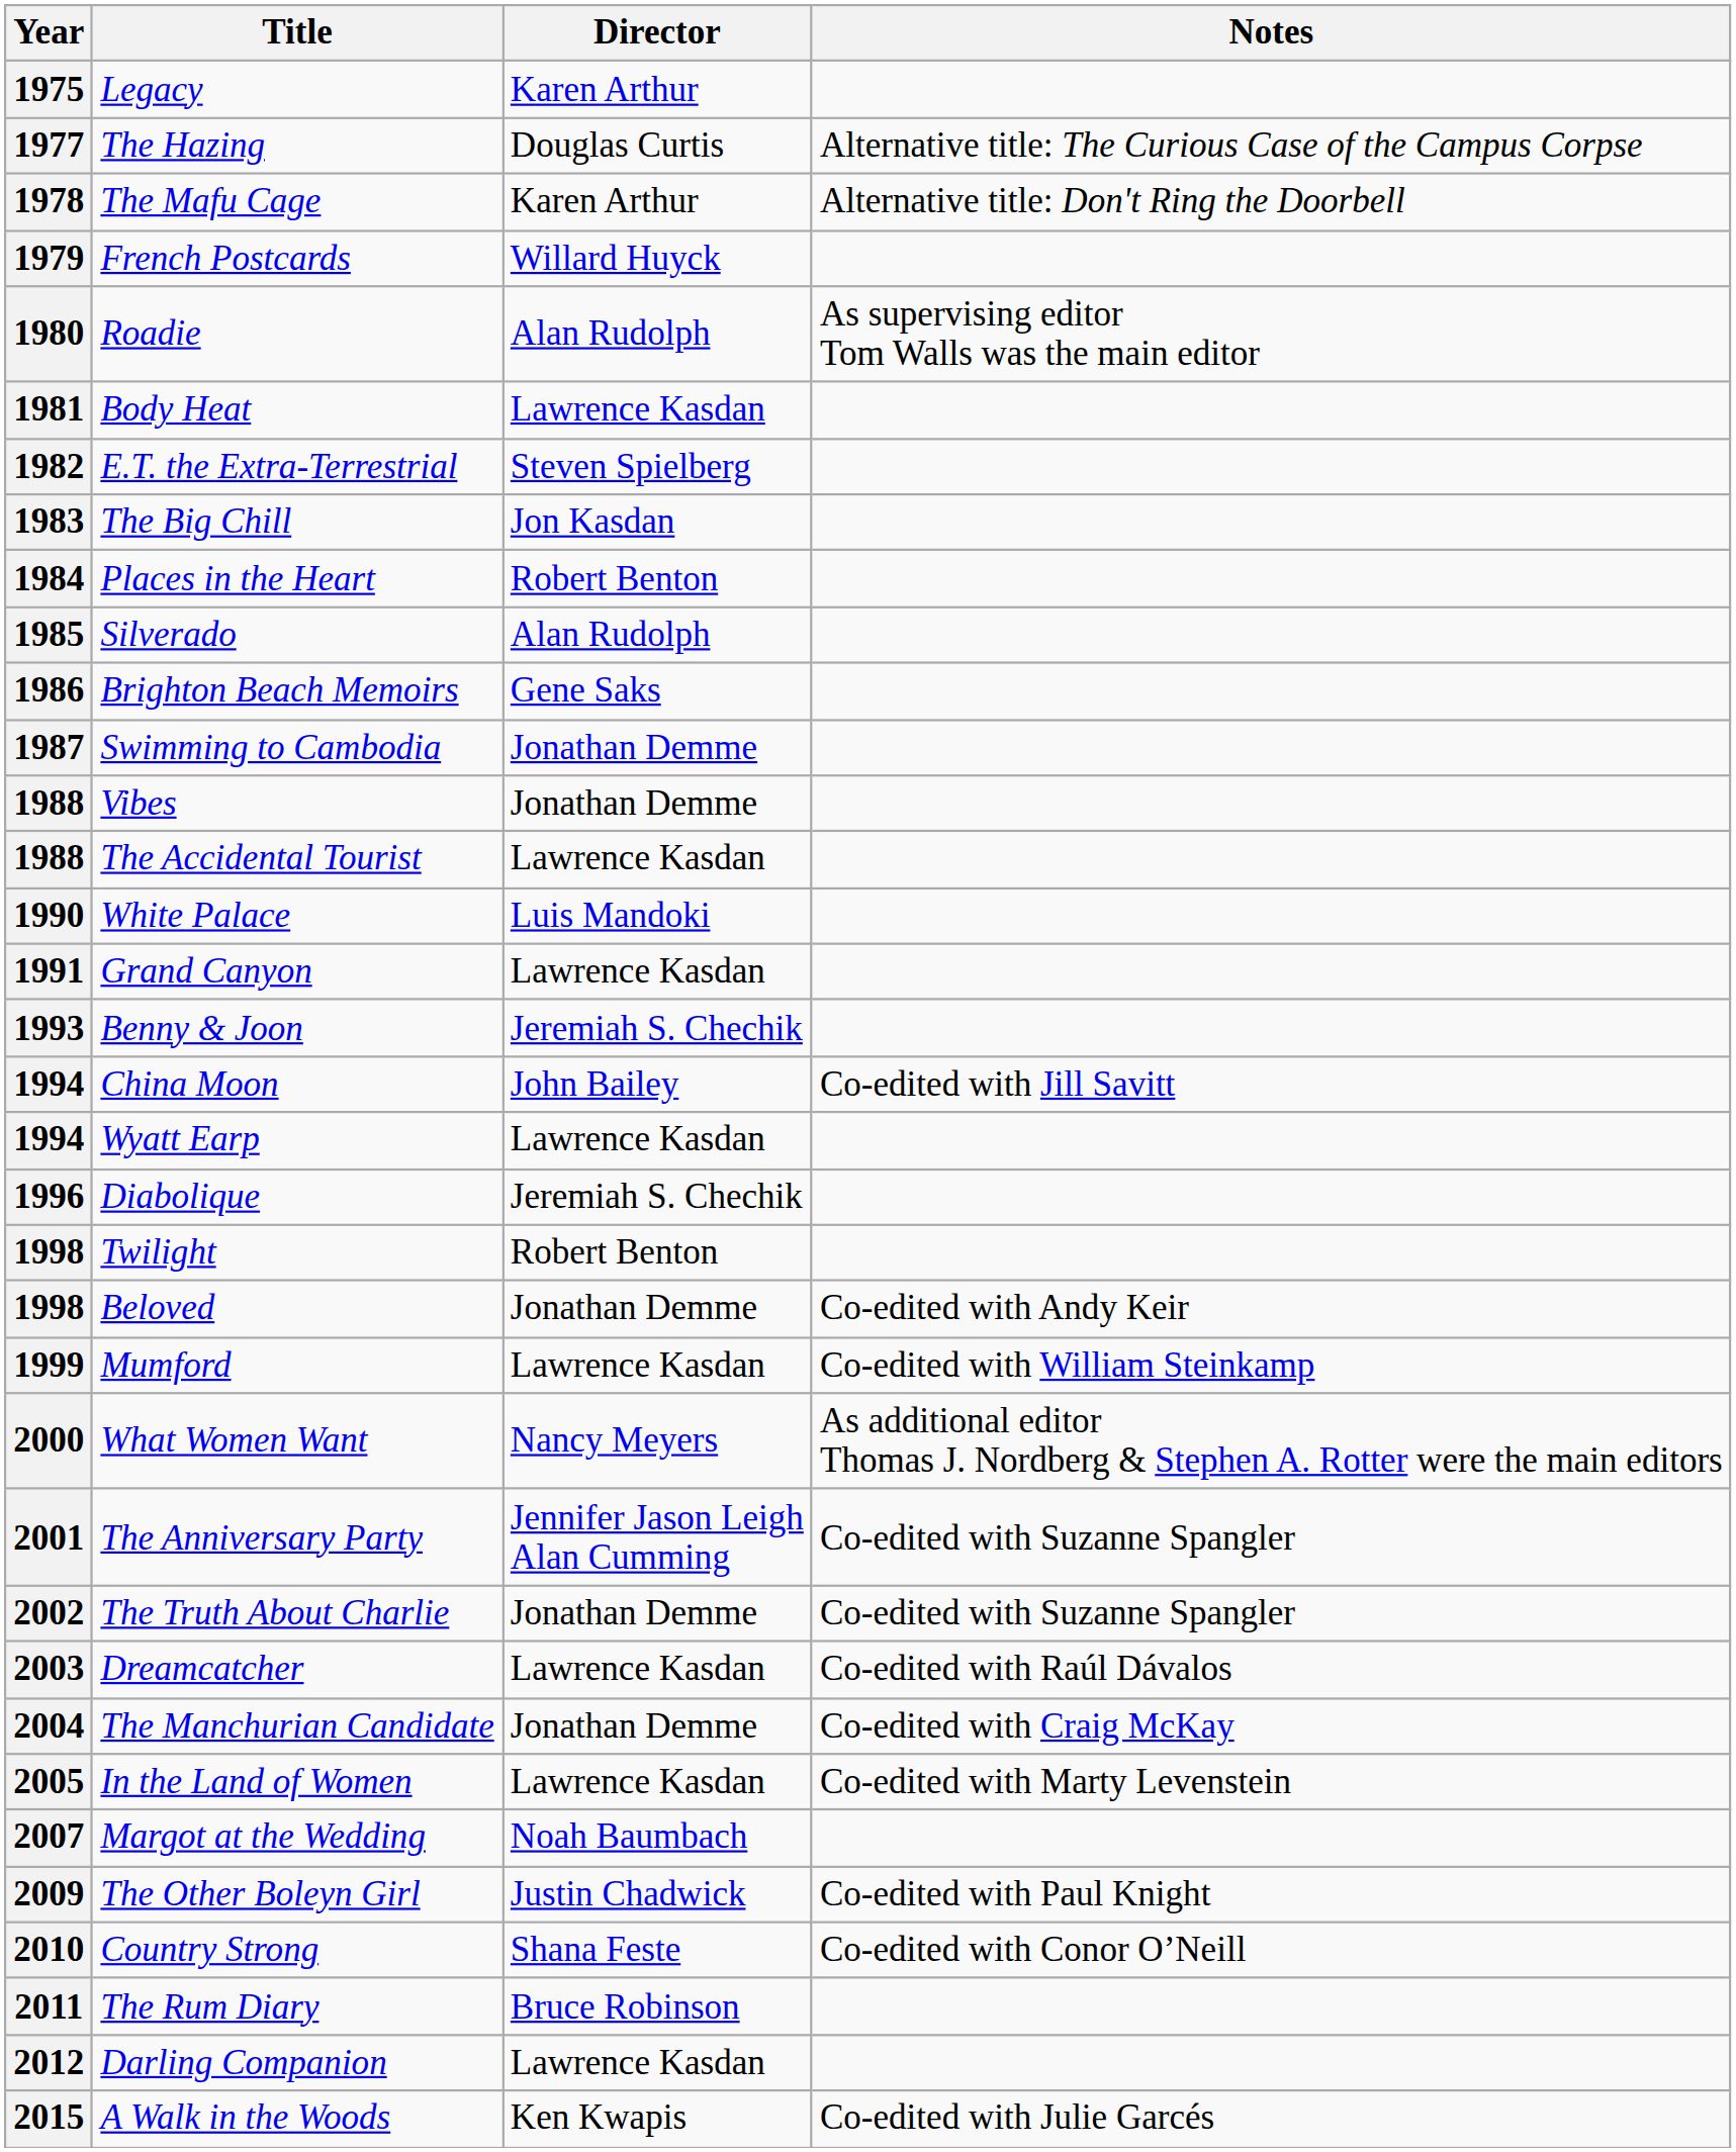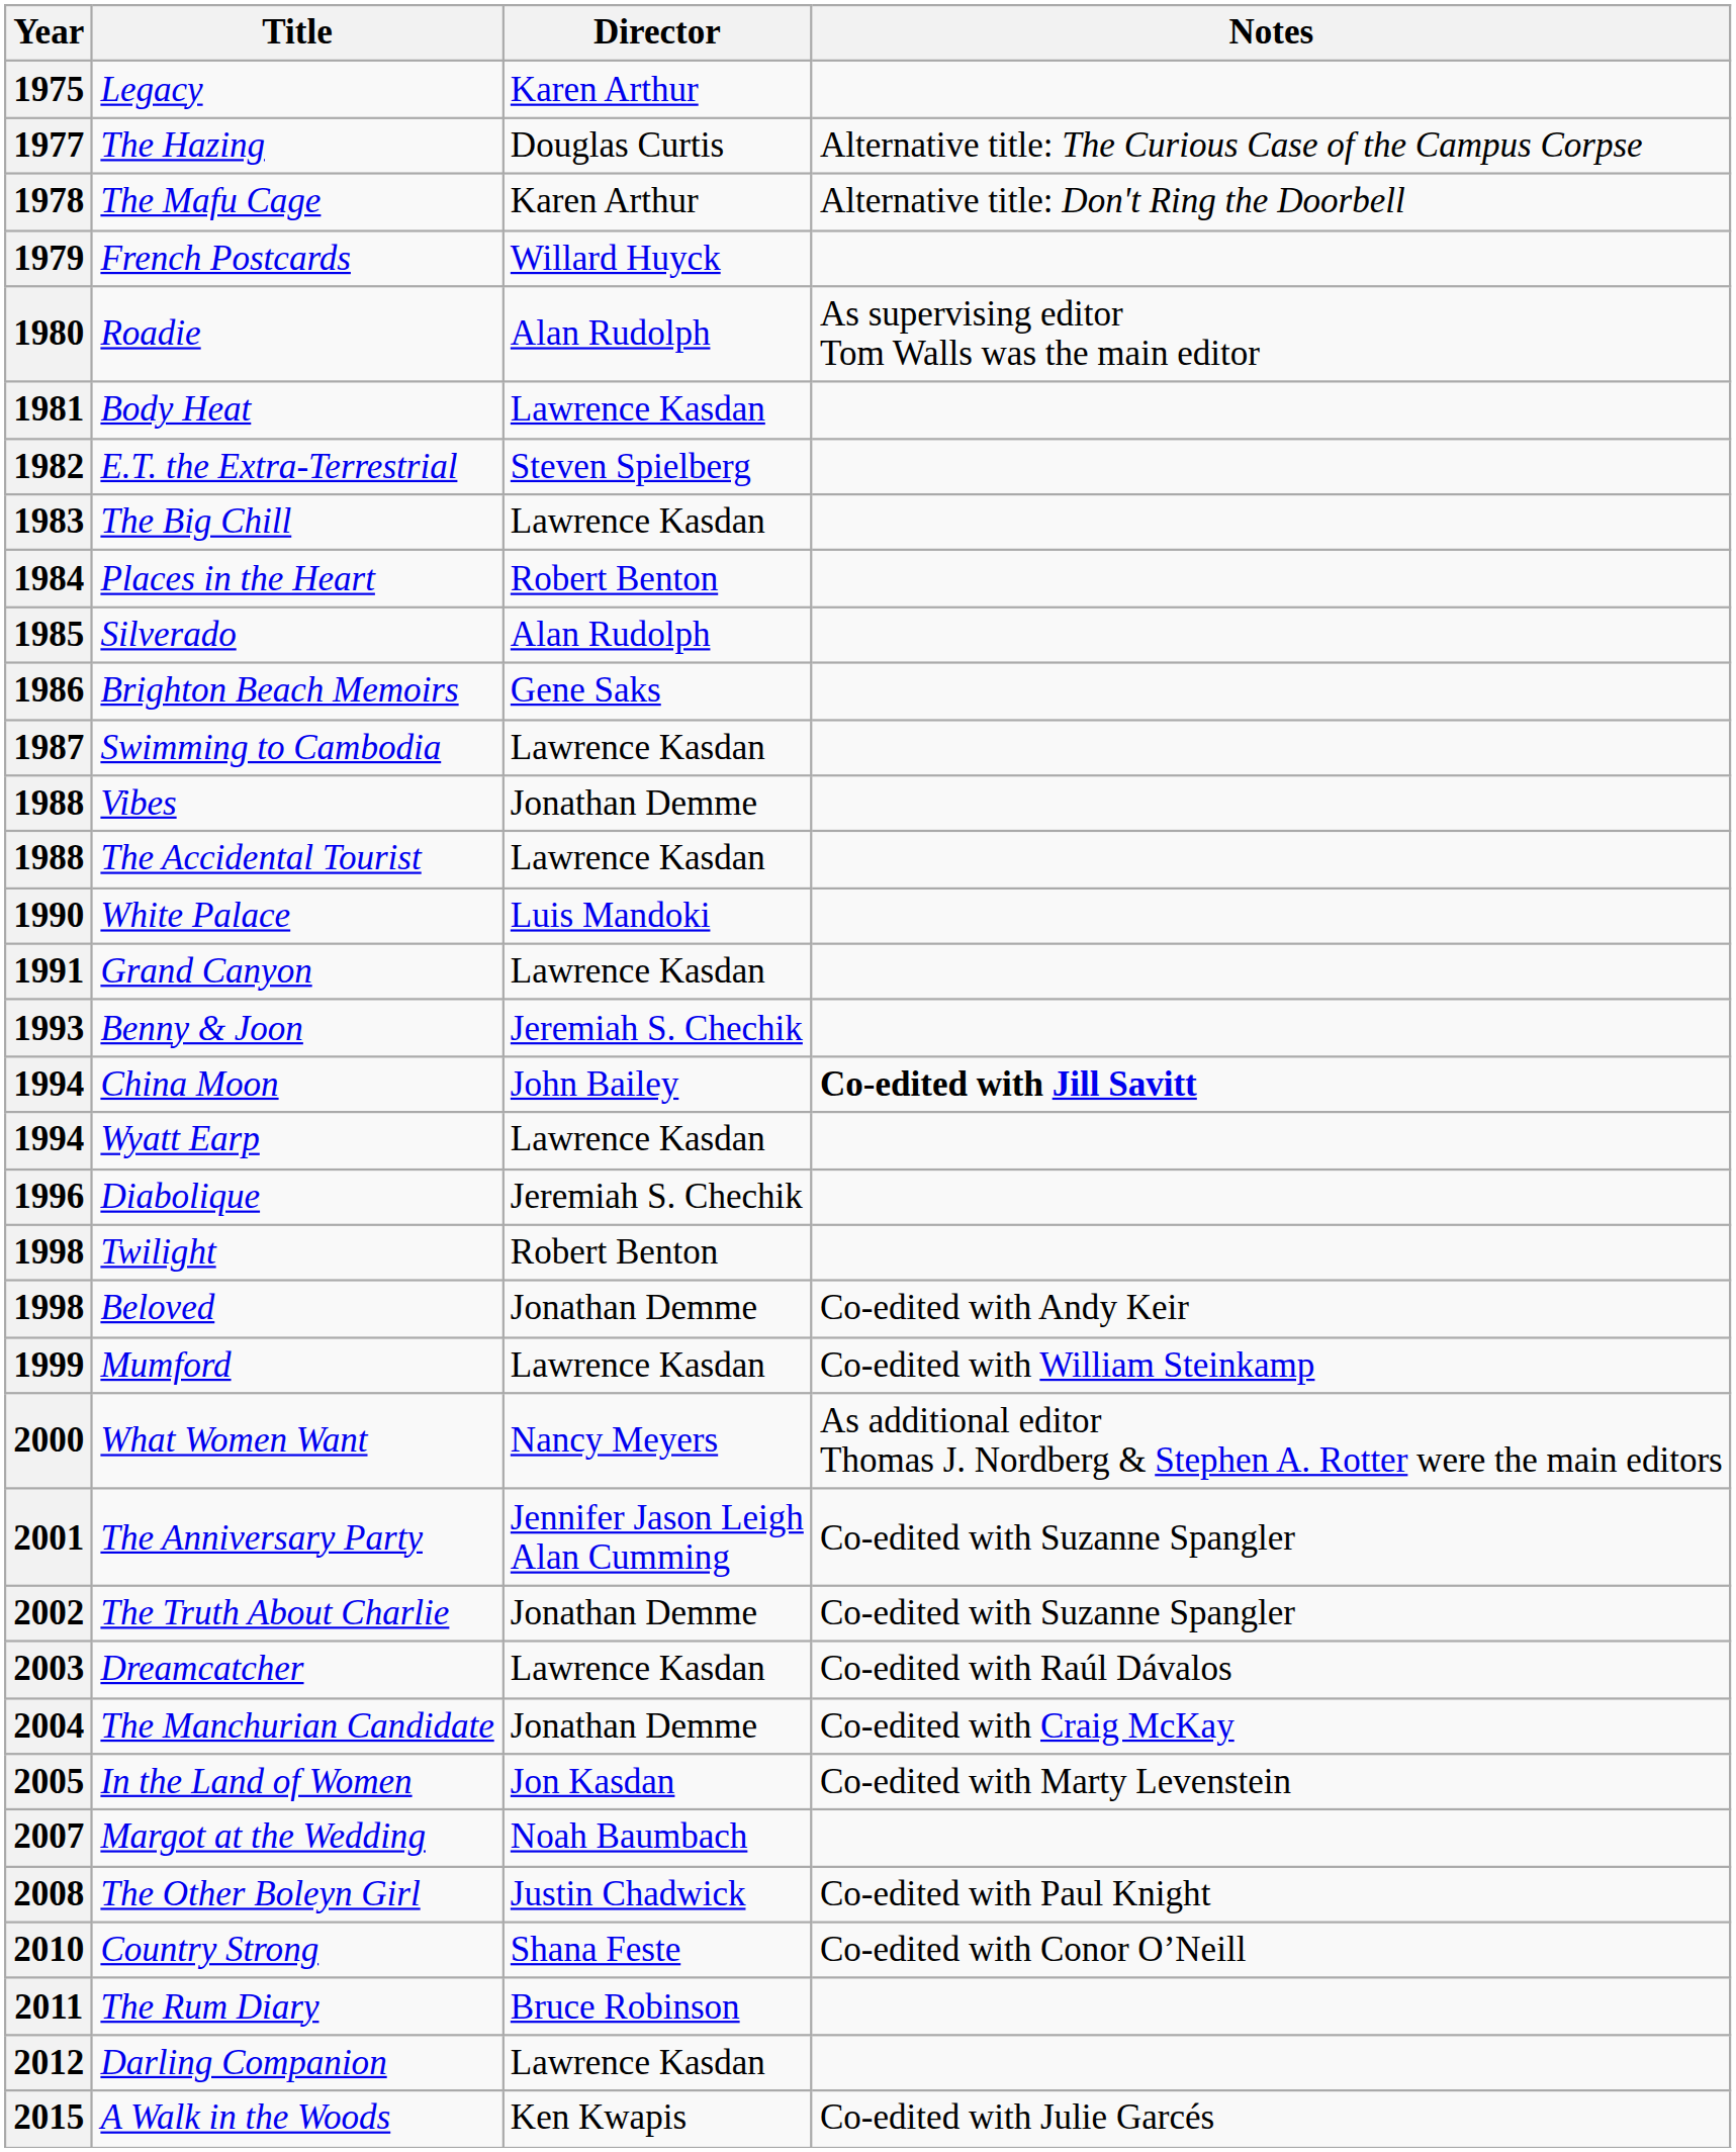 <table class="wikitable sortable plainrowheaders">
 <tr>
 <th scope="col">Year</th>
 <th scope="col">Title</th>
 <th scope="col">Director</th>
 <th scope="col" class="unsortable">Notes</th>
 </tr>
 <tr>
 <th scope="row">1975</th>
 <td><em><a href='#'>Legacy</a></em></td>
 <td data-sort-value="Arthur, Karen"><a href='#'>Karen Arthur</a></td>
 <td></td>
 </tr>
 <tr>
 <th scope="row">1977</th>
 <td data-sort-value="Hazing, The"><em><a href='#'>The Hazing</a></em></td>
 <td data-sort-value="Curtis, Douglas">Douglas Curtis</td>
 <td>Alternative title: <em>The Curious Case of the Campus Corpse</em></td>
 </tr>
 <tr>
 <th scope="row">1978</th>
 <td data-sort-value="Mafu Cage, The"><em><a href='#'>The Mafu Cage</a></em></td>
 <td data-sort-value="Arthur, Karen">Karen Arthur</td>
 <td>Alternative title: <em>Don't Ring the Doorbell</em></td>
 </tr>
 <tr>
 <th scope="row">1979</th>
 <td><em><a href='#'>French Postcards</a></em></td>
 <td data-sort-value="Huyck, Willard"><a href='#'>Willard Huyck</a></td>
 <td></td>
 </tr>
 <tr>
 <th scope="row">1980</th>
 <td><em><a href='#'>Roadie</a></em></td>
 <td data-sort-value="Rudolph, Alan"><a href='#'>Alan Rudolph</a></td>
 <td>As supervising editor<br>Tom Walls was the main editor</td>
 </tr>
 <tr>
 <th scope="row">1981</th>
 <td><em><a href='#'>Body Heat</a></em></td>
 <td data-sort-value="Kasdan, Lawrence"><a href='#'>Lawrence Kasdan</a></td>
 <td></td>
 </tr>
 <tr>
 <th scope="row">1982</th>
 <td><em><a href='#'>E.T. the Extra-Terrestrial</a></em></td>
 <td data-sort-value="Spielberg, Steven"><a href='#'>Steven Spielberg</a></td>
 <td></td>
 </tr>
 <tr>
 <th scope="row">1983</th>
 <td data-sort-value="Big Chill, The"><em><a href='#'>The Big Chill</a></em></td>
-<td data-sort-value="Kasdan, Jon"><a href='#'>Jon Kasdan</a></td>
+<td data-sort-value="Kasdan, Lawrence">Lawrence Kasdan</td>
 <td></td>
 </tr>
 <tr>
 <th scope="row">1984</th>
 <td><em><a href='#'>Places in the Heart</a></em></td>
 <td data-sort-value="Benton, Robert"><a href='#'>Robert Benton</a></td>
 <td></td>
 </tr>
 <tr>
 <th scope="row">1985</th>
 <td><em><a href='#'>Silverado</a></em></td>
 <td data-sort-value="Rudolph, Alan"><a href='#'>Alan Rudolph</a></td>
 <td></td>
 </tr>
 <tr>
 <th scope="row">1986</th>
 <td><a href='#'><em>Brighton Beach Memoirs</em></a></td>
 <td data-sort-value="Saks, Gene"><a href='#'>Gene Saks</a></td>
 <td></td>
 </tr>
 <tr>
 <th scope="row">1987</th>
 <td><em><a href='#'>Swimming to Cambodia</a></em></td>
-<td data-sort-value="Demme, Jonathan"><a href='#'>Jonathan Demme</a></td>
+<td data-sort-value="Kasdan, Lawrence">Lawrence Kasdan</td>
 <td></td>
 </tr>
 <tr>
 <th scope="row">1988</th>
 <td><a href='#'><em>Vibes</em></a></td>
 <td data-sort-value="Demme, Jonathan">Jonathan Demme</td>
 <td></td>
 </tr>
 <tr>
 <th scope="row">1988</th>
 <td data-sort-value="Accidental Tourist, The"><a href='#'><em>The Accidental Tourist</em></a></td>
 <td data-sort-value="Kasdan, Lawrence">Lawrence Kasdan</td>
 <td></td>
 </tr>
 <tr>
 <th scope="row">1990</th>
 <td><em><a href='#'>White Palace</a></em></td>
 <td data-sort-value="Mandoki, Luis"><a href='#'>Luis Mandoki</a></td>
 <td></td>
 </tr>
 <tr>
 <th scope="row">1991</th>
 <td><em><a href='#'>Grand Canyon</a></em></td>
 <td data-sort-value="Kasdan, Lawrence">Lawrence Kasdan</td>
 <td></td>
 </tr>
 <tr>
 <th scope="row">1993</th>
 <td><em><a href='#'>Benny & Joon</a></em></td>
 <td data-sort-value="Chechik, Jeremiah S."><a href='#'>Jeremiah S. Chechik</a></td>
 <td></td>
 </tr>
 <tr>
 <th scope="row">1994</th>
 <td><em><a href='#'>China Moon</a></em></td>
 <td data-sort-value="Bailey, John"><a href='#'>John Bailey</a></td>
-<td>Co-edited with <a href='#'>Jill Savitt</a></td>
+<td><strong>Co-edited with <a href='#'>Jill Savitt</a></strong></td>
 </tr>
 <tr>
 <th scope="row">1994</th>
 <td><em><a href='#'>Wyatt Earp</a></em></td>
 <td data-sort-value="Kasdan, Lawrence">Lawrence Kasdan</td>
 <td></td>
 </tr>
 <tr>
 <th scope="row">1996</th>
 <td><em><a href='#'>Diabolique</a></em></td>
 <td data-sort-value="Chechik, Jeremiah S.">Jeremiah S. Chechik</td>
 <td></td>
 </tr>
 <tr>
 <th scope="row">1998</th>
 <td><em><a href='#'>Twilight</a></em></td>
 <td data-sort-value="Benton, Robert">Robert Benton</td>
 <td></td>
 </tr>
 <tr>
 <th scope="row">1998</th>
 <td><em><a href='#'>Beloved</a></em></td>
 <td data-sort-value="Demme, Jonathan">Jonathan Demme</td>
 <td>Co-edited with Andy Keir</td>
 </tr>
 <tr>
 <th scope="row">1999</th>
 <td><em><a href='#'>Mumford</a></em></td>
 <td data-sort-value="Kasdan, Lawrence">Lawrence Kasdan</td>
 <td>Co-edited with <a href='#'>William Steinkamp</a></td>
 </tr>
 <tr>
 <th scope="row">2000</th>
 <td><em><a href='#'>What Women Want</a></em></td>
 <td data-sort-value="Meyers, Nancy"><a href='#'>Nancy Meyers</a></td>
 <td>As additional editor<br>Thomas J. Nordberg & <a href='#'>Stephen A. Rotter</a> were the main editors</td>
 </tr>
 <tr>
 <th scope="row">2001</th>
 <td data-sort-value="Anniversary Party, The"><em><a href='#'>The Anniversary Party</a></em></td>
 <td data-sort-value="Leigh, Jennifer Jason"><a href='#'>Jennifer Jason Leigh</a><br><a href='#'>Alan Cumming</a></td>
 <td>Co-edited with Suzanne Spangler</td>
 </tr>
 <tr>
 <th scope="row">2002</th>
 <td data-sort-value="Truth About Charlie, The"><em><a href='#'>The Truth About Charlie</a></em></td>
 <td data-sort-value="Demme, Jonathan">Jonathan Demme</td>
 <td>Co-edited with Suzanne Spangler</td>
 </tr>
 <tr>
 <th scope="row">2003</th>
 <td><em><a href='#'>Dreamcatcher</a></em></td>
 <td data-sort-value="Kasdan, Lawrence">Lawrence Kasdan</td>
 <td>Co-edited with Raúl Dávalos</td>
 </tr>
 <tr>
 <th scope="row">2004</th>
 <td data-sort-value="Manchurian Candidate, The"><em><a href='#'>The Manchurian Candidate</a></em></td>
 <td data-sort-value="Demme, Jonathan">Jonathan Demme</td>
 <td>Co-edited with <a href='#'>Craig McKay</a></td>
 </tr>
 <tr>
 <th scope="row">2005</th>
 <td><em><a href='#'>In the Land of Women</a></em></td>
-<td data-sort-value="Kasdan, Lawrence">Lawrence Kasdan</td>
+<td data-sort-value="Kasdan, Jon"><a href='#'>Jon Kasdan</a></td>
 <td>Co-edited with Marty Levenstein</td>
 </tr>
 <tr>
 <th scope="row">2007</th>
 <td><em><a href='#'>Margot at the Wedding</a></em></td>
 <td data-sort-value="Baumbach, Noah"><a href='#'>Noah Baumbach</a></td>
 <td></td>
 </tr>
 <tr>
-<th scope="row">2009</th>
+<th scope="row">2008</th>
 <td data-sort-value="Other Boleyn Girl, The"><em><a href='#'>The Other Boleyn Girl</a></em></td>
 <td data-sort-value="Chadwick, Justin"><a href='#'>Justin Chadwick</a></td>
 <td>Co-edited with Paul Knight</td>
 </tr>
 <tr>
 <th scope="row">2010</th>
 <td><em><a href='#'>Country Strong</a></em></td>
 <td data-sort-value="Feste, Shana"><a href='#'>Shana Feste</a></td>
 <td>Co-edited with Conor O’Neill</td>
 </tr>
 <tr>
 <th scope="row">2011</th>
 <td data-sort-value="Rum Diary, The"><em><a href='#'>The Rum Diary</a></em></td>
 <td data-sort-value="Robinson, Bruce"><a href='#'>Bruce Robinson</a></td>
 <td></td>
 </tr>
 <tr>
 <th scope="row">2012</th>
 <td><em><a href='#'>Darling Companion</a></em></td>
 <td data-sort-value="Kasdan, Lawrence">Lawrence Kasdan</td>
 <td></td>
 </tr>
 <tr>
 <th scope="row">2015</th>
 <td data-sort-value="Walk in the Woods, A"><em><a href='#'>A Walk in the Woods</a></em></td>
 <td data-sort-value="Kwapis, Ken">Ken Kwapis</td>
 <td>Co-edited with Julie Garcés</td>
 </tr>
 <tr>
 </tr>
 </table>
